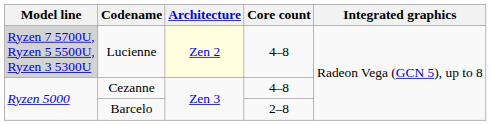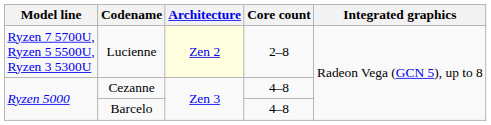 <table class="wikitable" style="text-align: center;">
 <tr>
 <th>Model line</th>
 <th>Codename</th>
 <th><a href='#'>Architecture</a></th>
 <th>Core count</th>
 <th>Integrated graphics</th>
 </tr>
 <tr>
-<td style="background: lightgrey; text-align: left;"><a href='#'>Ryzen 7 5700U,<br>Ryzen 5 5500U,<br>Ryzen 3 5300U</a></td>
+<td style="text-align: left;"><a href='#'>Ryzen 7 5700U,<br>Ryzen 5 5500U,<br>Ryzen 3 5300U</a></td>
 <td>Lucienne</td>
 <td style="background: lightyellow;"><a href='#'>Zen 2</a></td>
-<td>4–8</td>
+<td>2–8</td>
 <td rowspan="3">Radeon Vega (<a href='#'>GCN 5</a>), up to 8 </td>
 </tr>
 <tr>
 <td rowspan="2" style="text-align: left;"><a href='#'><em>Ryzen 5000</em></a></td>
 <td>Cezanne</td>
 <td rowspan="2"><a href='#'>Zen 3</a></td>
 <td>4–8</td>
 </tr>
 <tr>
 <td>Barcelo</td>
-<td>2–8</td>
+<td>4–8</td>
 </tr>
 </table>
